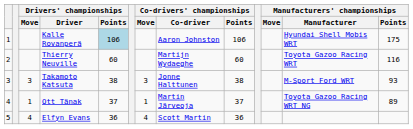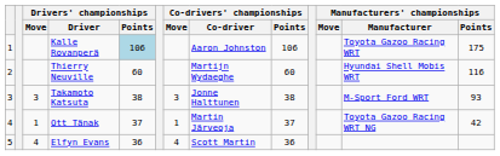 <table class="wikitable" style="font-size:85%;">
 <tr>
 <th rowspan="2"></th>
 <th rowspan="7" style="width:5px;"></th>
 <th colspan="3">Drivers' championships</th>
 <th rowspan="7" style="width:5px;"></th>
 <th colspan="3" nowrap>Co-drivers' championships</th>
 <th rowspan="7" style="width:5px;"></th>
 <th colspan="3" nowrap>Manufacturers' championships</th>
 </tr>
 <tr>
 <th>Move</th>
 <th>Driver</th>
 <th>Points</th>
 <th>Move</th>
 <th>Co-driver</th>
 <th>Points</th>
 <th>Move</th>
 <th>Manufacturer</th>
 <th>Points</th>
 </tr>
 <tr>
 <td align="center">1</td>
 <td align="center"></td>
 <td><a href='#'>Kalle Rovanperä</a></td>
 <td align="center" style="background: lightblue;">106</td>
 <td align="center"></td>
 <td><a href='#'>Aaron Johnston</a></td>
 <td align="center">106</td>
 <td align="center"></td>
-<td><a href='#'>Hyundai Shell Mobis WRT</a></td>
+<td><a href='#'>Toyota Gazoo Racing WRT</a></td>
 <td align="center">175</td>
 </tr>
 <tr>
 <td align="center">2</td>
 <td align="center"></td>
 <td><a href='#'>Thierry Neuville</a></td>
 <td align="center">60</td>
 <td align="center"></td>
 <td><a href='#'>Martijn Wydaeghe</a></td>
 <td align="center">60</td>
 <td align="center"></td>
-<td><a href='#'>Toyota Gazoo Racing WRT</a></td>
+<td><a href='#'>Hyundai Shell Mobis WRT</a></td>
 <td align="center">116</td>
 </tr>
 <tr>
 <td align="center">3</td>
 <td align="center"> 3</td>
 <td><a href='#'>Takamoto Katsuta</a></td>
 <td align="center">38</td>
 <td align="center"> 3</td>
 <td><a href='#'>Jonne Halttunen</a></td>
 <td align="center">38</td>
 <td align="center"></td>
 <td><a href='#'>M-Sport Ford WRT</a></td>
 <td align="center">93</td>
 </tr>
 <tr>
 <td align="center">4</td>
 <td align="center"> 1</td>
 <td><a href='#'>Ott Tänak</a></td>
 <td align="center">37</td>
 <td align="center"> 1</td>
 <td><a href='#'>Martin Järveoja</a></td>
 <td align="center">37</td>
 <td align="center"></td>
 <td><a href='#'>Toyota Gazoo Racing WRT NG</a></td>
-<td align="center">89</td>
+<td align="center">42</td>
 </tr>
 <tr>
 <td align="center">5</td>
 <td align="center"> 4</td>
 <td><a href='#'>Elfyn Evans</a></td>
 <td align="center">36</td>
 <td align="center"> 4</td>
 <td><a href='#'>Scott Martin</a></td>
 <td align="center">36</td>
 <td></td>
 <td></td>
 <td></td>
 </tr>
 </table>
